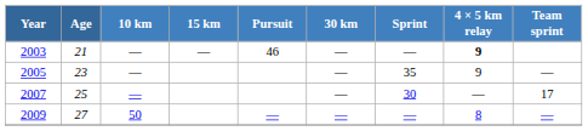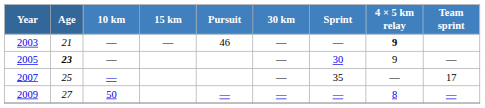 <table class="wikitable" style="font-size:95%; text-align:center; border:grey solid 1px; border-collapse:collapse; background:#ffffff;">
 <tr>
 <th style="background-color:#369; color:white; width:60px;"> Year </th>
 <th style="background-color:#369; color:white; width:40px;"> Age </th>
 <th style="background-color:#4180be; color:white; width:75px;"> 10 km </th>
 <th style="background-color:#4180be; color:white; width:75px;"> 15 km </th>
 <th style="background-color:#4180be; color:white; width:75px;"> Pursuit </th>
 <th style="background-color:#4180be; color:white; width:75px;"> 30 km </th>
 <th style="background-color:#4180be; color:white; width:75px;"> Sprint </th>
 <th style="background-color:#4180be; color:white; width:75px;"> 4 × 5 km <br> relay </th>
 <th style="background-color:#4180be; color:white; width:75px;"> Team <br> sprint </th>
 </tr>
 <tr>
 <td><a href='#'>2003</a></td>
 <td><em>21</em></td>
 <td>—</td>
 <td>—</td>
 <td>46</td>
 <td>—</td>
 <td>—</td>
 <td><strong>9</strong></td>
 <td></td>
 </tr>
 <tr>
 <td><a href='#'>2005</a></td>
-<td><em>23</em></td>
+<td><strong><em>23</em></strong></td>
 <td>—</td>
 <td></td>
 <td></td>
 <td>—</td>
-<td>35</td>
+<td><a href='#'>30</a></td>
 <td>9</td>
 <td>—</td>
 </tr>
 <tr>
 <td><a href='#'>2007</a></td>
 <td><em>25</em></td>
 <td><a href='#'>—</a></td>
 <td></td>
 <td></td>
 <td>—</td>
-<td><a href='#'>30</a></td>
+<td>35</td>
 <td>—</td>
 <td>17</td>
 </tr>
 <tr>
 <td><a href='#'>2009</a></td>
 <td><em>27</em></td>
 <td><a href='#'>50</a></td>
 <td></td>
 <td><a href='#'>—</a></td>
 <td><a href='#'>—</a></td>
 <td><a href='#'>—</a></td>
 <td><a href='#'>8</a></td>
 <td><a href='#'>—</a></td>
 </tr>
 <tr>
 </tr>
 </table>
